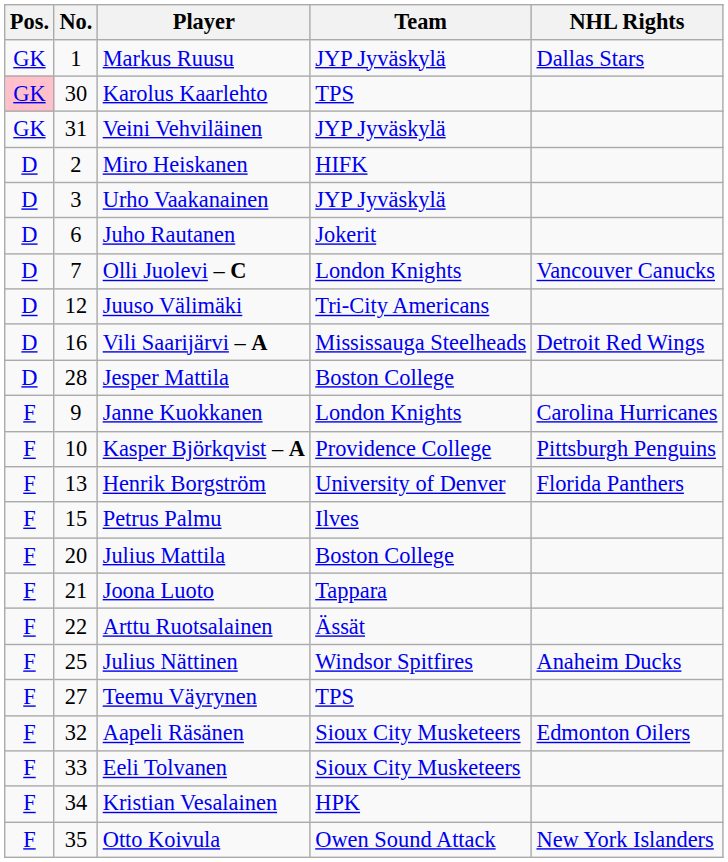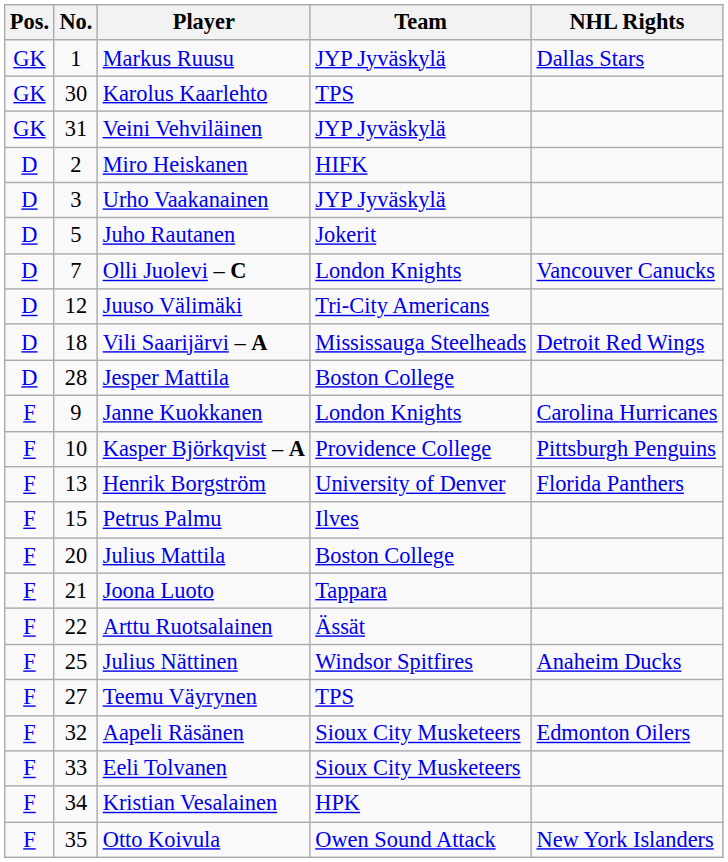 <table class="wikitable sortable">
 <tr>
 <th>Pos.</th>
 <th>No.</th>
 <th>Player</th>
 <th>Team</th>
 <th>NHL Rights</th>
 </tr>
 <tr>
 <td style="text-align:center;"><a href='#'>GK</a></td>
 <td style="text-align:center;">1</td>
 <td><a href='#'>Markus Ruusu</a></td>
 <td> <a href='#'>JYP Jyväskylä</a></td>
 <td><a href='#'>Dallas Stars</a></td>
 </tr>
 <tr>
-<td style="background: pink; text-align:center;"><a href='#'>GK</a></td>
+<td style="text-align:center;"><a href='#'>GK</a></td>
 <td style="text-align:center;">30</td>
 <td><a href='#'>Karolus Kaarlehto</a></td>
 <td> <a href='#'>TPS</a></td>
 <td></td>
 </tr>
 <tr>
 <td style="text-align:center;"><a href='#'>GK</a></td>
 <td style="text-align:center;">31</td>
 <td><a href='#'>Veini Vehviläinen</a></td>
 <td> <a href='#'>JYP Jyväskylä</a></td>
 <td></td>
 </tr>
 <tr>
 <td style="text-align:center;"><a href='#'>D</a></td>
 <td style="text-align:center;">2</td>
 <td><a href='#'>Miro Heiskanen</a></td>
 <td> <a href='#'>HIFK</a></td>
 <td></td>
 </tr>
 <tr>
 <td style="text-align:center;"><a href='#'>D</a></td>
 <td style="text-align:center;">3</td>
 <td><a href='#'>Urho Vaakanainen</a></td>
 <td> <a href='#'>JYP Jyväskylä</a></td>
 <td></td>
 </tr>
 <tr>
 <td style="text-align:center;"><a href='#'>D</a></td>
-<td style="text-align:center;">6</td>
+<td style="text-align:center;">5</td>
 <td><a href='#'>Juho Rautanen</a></td>
 <td> <a href='#'>Jokerit</a></td>
 <td></td>
 </tr>
 <tr>
 <td style="text-align:center;"><a href='#'>D</a></td>
 <td style="text-align:center;">7</td>
 <td><a href='#'>Olli Juolevi</a> – <strong>C</strong></td>
 <td> <a href='#'>London Knights</a></td>
 <td><a href='#'>Vancouver Canucks</a></td>
 </tr>
 <tr>
 <td style="text-align:center;"><a href='#'>D</a></td>
 <td style="text-align:center;">12</td>
 <td><a href='#'>Juuso Välimäki</a></td>
 <td> <a href='#'>Tri-City Americans</a></td>
 <td></td>
 </tr>
 <tr>
 <td style="text-align:center;"><a href='#'>D</a></td>
-<td style="text-align:center;">16</td>
+<td style="text-align:center;">18</td>
 <td><a href='#'>Vili Saarijärvi</a> – <strong>A</strong></td>
 <td> <a href='#'>Mississauga Steelheads</a></td>
 <td><a href='#'>Detroit Red Wings</a></td>
 </tr>
 <tr>
 <td style="text-align:center;"><a href='#'>D</a></td>
 <td style="text-align:center;">28</td>
 <td><a href='#'>Jesper Mattila</a></td>
 <td> <a href='#'>Boston College</a></td>
 <td></td>
 </tr>
 <tr>
 <td style="text-align:center;"><a href='#'>F</a></td>
 <td style="text-align:center;">9</td>
 <td><a href='#'>Janne Kuokkanen</a></td>
 <td> <a href='#'>London Knights</a></td>
 <td><a href='#'>Carolina Hurricanes</a></td>
 </tr>
 <tr>
 <td style="text-align:center;"><a href='#'>F</a></td>
 <td style="text-align:center;">10</td>
 <td><a href='#'>Kasper Björkqvist</a> – <strong>A</strong></td>
 <td> <a href='#'>Providence College</a></td>
 <td><a href='#'>Pittsburgh Penguins</a></td>
 </tr>
 <tr>
 <td style="text-align:center;"><a href='#'>F</a></td>
 <td style="text-align:center;">13</td>
 <td><a href='#'>Henrik Borgström</a></td>
 <td> <a href='#'>University of Denver</a></td>
 <td><a href='#'>Florida Panthers</a></td>
 </tr>
 <tr>
 <td style="text-align:center;"><a href='#'>F</a></td>
 <td style="text-align:center;">15</td>
 <td><a href='#'>Petrus Palmu</a></td>
 <td> <a href='#'>Ilves</a></td>
 <td></td>
 </tr>
 <tr>
 <td style="text-align:center;"><a href='#'>F</a></td>
 <td style="text-align:center;">20</td>
 <td><a href='#'>Julius Mattila</a></td>
 <td> <a href='#'>Boston College</a></td>
 <td></td>
 </tr>
 <tr>
 <td style="text-align:center;"><a href='#'>F</a></td>
 <td style="text-align:center;">21</td>
 <td><a href='#'>Joona Luoto</a></td>
 <td> <a href='#'>Tappara</a></td>
 <td></td>
 </tr>
 <tr>
 <td style="text-align:center;"><a href='#'>F</a></td>
 <td style="text-align:center;">22</td>
 <td><a href='#'>Arttu Ruotsalainen</a></td>
 <td> <a href='#'>Ässät</a></td>
 <td></td>
 </tr>
 <tr>
 <td style="text-align:center;"><a href='#'>F</a></td>
 <td style="text-align:center;">25</td>
 <td><a href='#'>Julius Nättinen</a></td>
 <td> <a href='#'>Windsor Spitfires</a></td>
 <td><a href='#'>Anaheim Ducks</a></td>
 </tr>
 <tr>
 <td style="text-align:center;"><a href='#'>F</a></td>
 <td style="text-align:center;">27</td>
 <td><a href='#'>Teemu Väyrynen</a></td>
 <td> <a href='#'>TPS</a></td>
 <td></td>
 </tr>
 <tr>
 <td style="text-align:center;"><a href='#'>F</a></td>
 <td style="text-align:center;">32</td>
 <td><a href='#'>Aapeli Räsänen</a></td>
 <td> <a href='#'>Sioux City Musketeers</a></td>
 <td><a href='#'>Edmonton Oilers</a></td>
 </tr>
 <tr>
 <td style="text-align:center;"><a href='#'>F</a></td>
 <td style="text-align:center;">33</td>
 <td><a href='#'>Eeli Tolvanen</a></td>
 <td> <a href='#'>Sioux City Musketeers</a></td>
 <td></td>
 </tr>
 <tr>
 <td style="text-align:center;"><a href='#'>F</a></td>
 <td style="text-align:center;">34</td>
 <td><a href='#'>Kristian Vesalainen</a></td>
 <td> <a href='#'>HPK</a></td>
 <td></td>
 </tr>
 <tr>
 <td style="text-align:center;"><a href='#'>F</a></td>
 <td style="text-align:center;">35</td>
 <td><a href='#'>Otto Koivula</a></td>
 <td> <a href='#'>Owen Sound Attack</a></td>
 <td><a href='#'>New York Islanders</a></td>
 </tr>
 </table>
